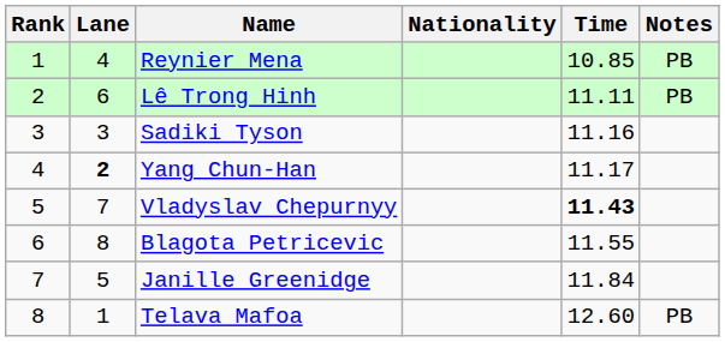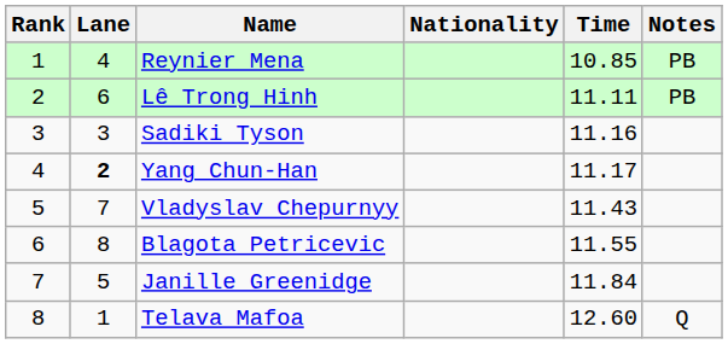 <table class="wikitable sortable" style="text-align:center">
 <tr>
 <th>Rank</th>
 <th>Lane</th>
 <th>Name</th>
 <th>Nationality</th>
 <th>Time</th>
 <th>Notes</th>
 </tr>
 <tr bgcolor=ccffcc>
 <td>1</td>
 <td>4</td>
 <td align=left><a href='#'>Reynier Mena</a></td>
 <td align=left></td>
 <td>10.85</td>
 <td>PB</td>
 </tr>
 <tr bgcolor=ccffcc>
 <td>2</td>
 <td>6</td>
 <td align=left><a href='#'>Lê Trong Hinh</a></td>
 <td align=left></td>
 <td>11.11</td>
 <td>PB</td>
 </tr>
 <tr>
 <td>3</td>
 <td>3</td>
 <td align=left><a href='#'>Sadiki Tyson</a></td>
 <td align=left></td>
 <td>11.16</td>
 <td></td>
 </tr>
 <tr>
 <td>4</td>
 <td><strong>2</strong></td>
 <td align=left><a href='#'>Yang Chun-Han</a></td>
 <td align=left></td>
 <td>11.17</td>
 <td></td>
 </tr>
 <tr>
 <td>5</td>
 <td>7</td>
 <td align=left><a href='#'>Vladyslav Chepurnyy</a></td>
 <td align=left></td>
-<td><strong>11.43</strong></td>
+<td>11.43</td>
 <td></td>
 </tr>
 <tr>
 <td>6</td>
 <td>8</td>
 <td align=left><a href='#'>Blagota Petricevic</a></td>
 <td align=left></td>
 <td>11.55</td>
 <td></td>
 </tr>
 <tr>
 <td>7</td>
 <td>5</td>
 <td align=left><a href='#'>Janille Greenidge</a></td>
 <td align=left></td>
 <td>11.84</td>
 <td></td>
 </tr>
 <tr>
 <td>8</td>
 <td>1</td>
 <td align=left><a href='#'>Telava Mafoa</a></td>
 <td align=left></td>
 <td>12.60</td>
-<td>PB</td>
+<td>Q</td>
 </tr>
 </table>
